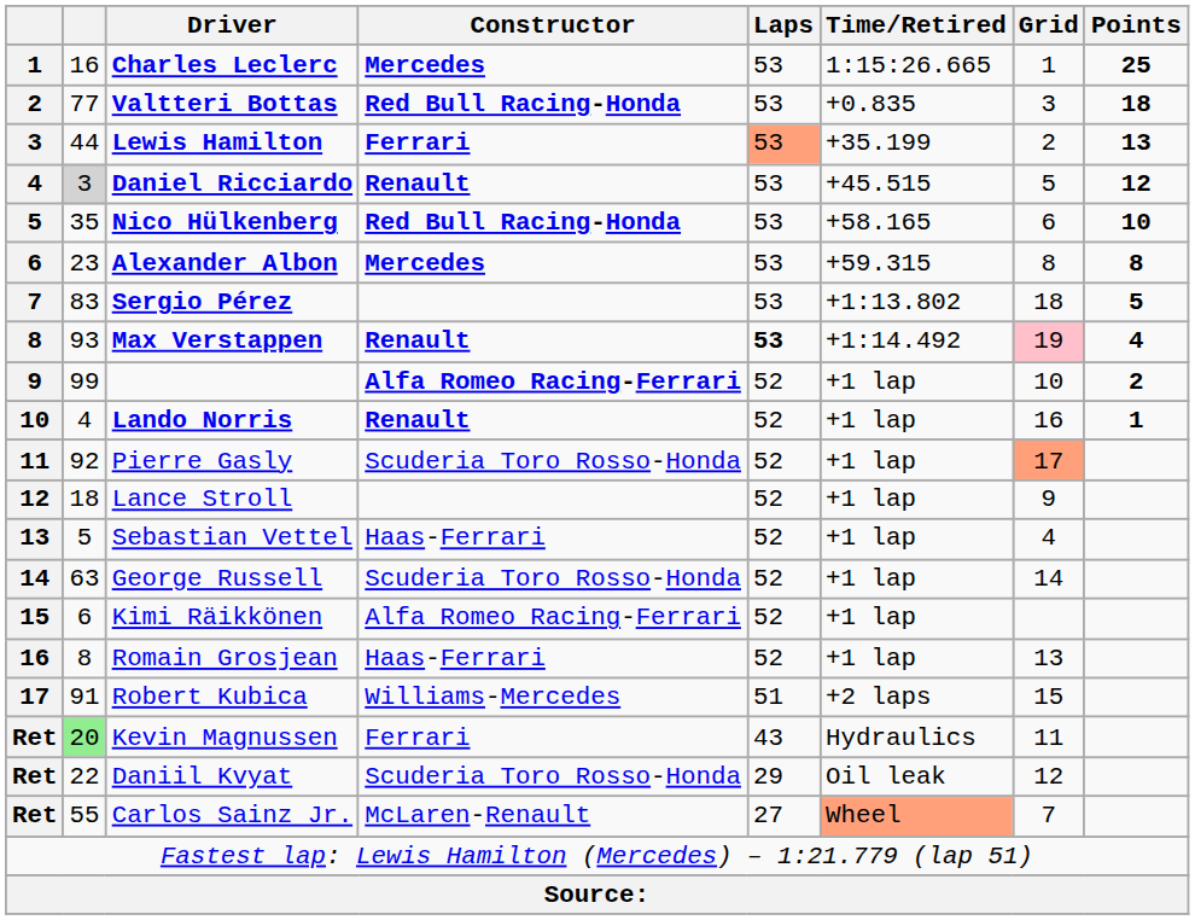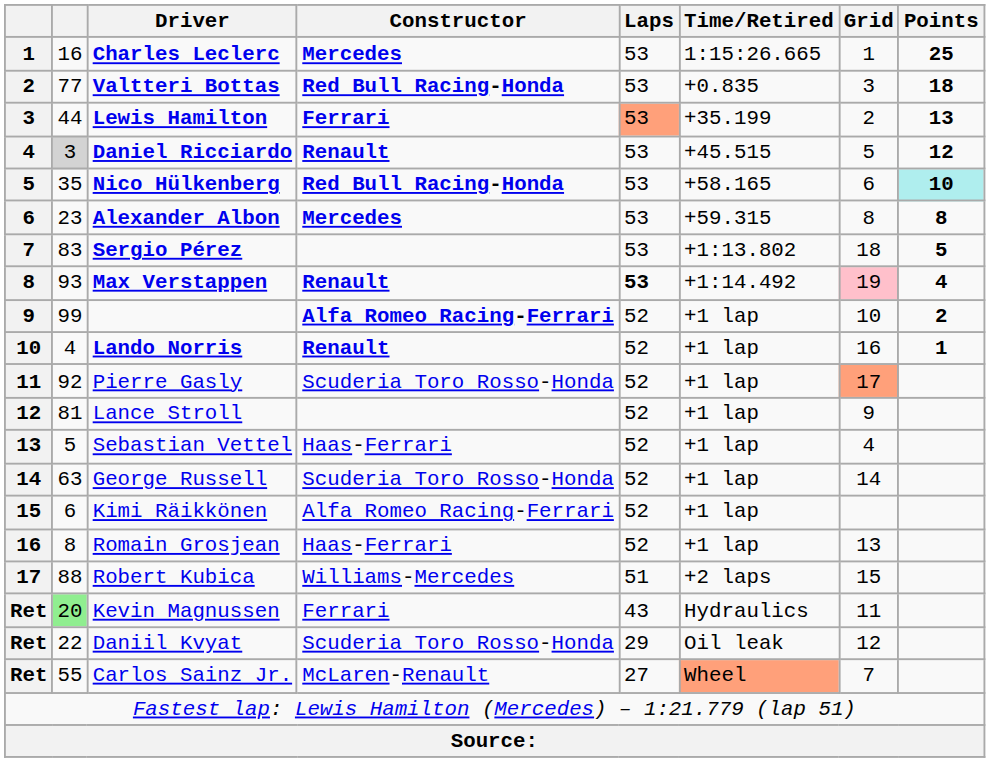 <table class="wikitable sortable" style="font-size: 85%;">
 <tr>
 <th></th>
 <th></th>
 <th>Driver</th>
 <th>Constructor</th>
 <th class="unsortable">Laps</th>
 <th class="unsortable">Time/Retired</th>
 <th>Grid</th>
 <th>Points</th>
 </tr>
 <tr>
 <th>1</th>
 <td align="center">16</td>
 <td data-sort-value="LEC"><strong> <a href='#'>Charles Leclerc</a></strong></td>
 <td><a href='#'><strong>Mercedes</strong></a></td>
 <td>53</td>
 <td>1:15:26.665</td>
 <td align="center">1</td>
 <td align="center"><strong>25</strong></td>
 </tr>
 <tr>
 <th>2</th>
 <td align="center">77</td>
 <td data-sort-value="BOT"><strong> <a href='#'>Valtteri Bottas</a></strong></td>
 <td><strong><a href='#'>Red Bull Racing</a>-<a href='#'>Honda</a></strong></td>
 <td>53</td>
 <td>+0.835</td>
 <td align="center">3</td>
 <td align="center"><strong>18</strong></td>
 </tr>
 <tr>
 <th>3</th>
 <td align="center">44</td>
 <td data-sort-value="HAM"><strong> <a href='#'>Lewis Hamilton</a></strong></td>
 <td><a href='#'><strong>Ferrari</strong></a></td>
 <td style="background: lightsalmon;">53</td>
 <td>+35.199</td>
 <td align="center">2</td>
 <td align="center"><strong>13</strong></td>
 </tr>
 <tr>
 <th>4</th>
 <td align="center" style="background: lightgrey;">3</td>
 <td data-sort-value="RIC"><strong> <a href='#'>Daniel Ricciardo</a></strong></td>
 <td><a href='#'><strong>Renault</strong></a></td>
 <td>53</td>
 <td>+45.515</td>
 <td align="center">5</td>
 <td align="center"><strong>12</strong></td>
 </tr>
 <tr>
 <th>5</th>
 <td align="center">35</td>
 <td data-sort-value="HUL"><strong> <a href='#'>Nico Hülkenberg</a></strong></td>
 <td><strong><a href='#'>Red Bull Racing</a>-<a href='#'>Honda</a></strong></td>
 <td>53</td>
 <td>+58.165</td>
 <td align="center">6</td>
-<td align="center"><strong>10</strong></td>
+<td align="center" style="background: paleturquoise;"><strong>10</strong></td>
 </tr>
 <tr>
 <th>6</th>
 <td align="center">23</td>
 <td data-sort-value="ALB"><strong> <a href='#'>Alexander Albon</a></strong></td>
 <td><a href='#'><strong>Mercedes</strong></a></td>
 <td>53</td>
 <td>+59.315</td>
 <td align="center">8</td>
 <td align="center"><strong>8</strong></td>
 </tr>
 <tr>
 <th>7</th>
 <td align="center">83</td>
 <td data-sort-value="PER"><strong> <a href='#'>Sergio Pérez</a></strong></td>
 <td><strong></strong></td>
 <td>53</td>
 <td>+1:13.802</td>
 <td align="center">18</td>
 <td align="center"><strong>5</strong></td>
 </tr>
 <tr>
 <th>8</th>
 <td align="center">93</td>
 <td data-sort-value="VER"> <strong><a href='#'>Max Verstappen</a></strong></td>
 <td><a href='#'><strong>Renault</strong></a></td>
 <td><strong>53</strong></td>
 <td>+1:14.492</td>
 <td align="center" style="background: pink;">19</td>
 <td align="center"><strong>4</strong></td>
 </tr>
 <tr>
 <th>9</th>
 <td align="center">99</td>
 <td data-sort-value="GIO"><strong></strong></td>
 <td><strong><a href='#'>Alfa Romeo Racing</a>-<a href='#'>Ferrari</a></strong></td>
 <td>52</td>
 <td>+1 lap</td>
 <td align="center">10</td>
 <td align="center"><strong>2</strong></td>
 </tr>
 <tr>
 <th>10</th>
 <td align="center">4</td>
 <td data-sort-value="NOR"> <strong><a href='#'>Lando Norris</a></strong></td>
 <td><a href='#'><strong>Renault</strong></a></td>
 <td>52</td>
 <td>+1 lap</td>
 <td align="center">16</td>
 <td align="center"><strong>1</strong></td>
 </tr>
 <tr>
 <th>11</th>
 <td align="center">92</td>
 <td data-sort-value="GAS"> <a href='#'>Pierre Gasly</a></td>
 <td><a href='#'>Scuderia Toro Rosso</a>-<a href='#'>Honda</a></td>
 <td>52</td>
 <td>+1 lap</td>
 <td align="center" style="background: lightsalmon;">17</td>
 <td></td>
 </tr>
 <tr>
 <th>12</th>
-<td align="center">18</td>
+<td align="center">81</td>
 <td data-sort-value="STR"> <a href='#'>Lance Stroll</a></td>
 <td></td>
 <td>52</td>
 <td>+1 lap</td>
 <td align="center">9</td>
 <td></td>
 </tr>
 <tr>
 <th>13</th>
 <td align="center">5</td>
 <td data-sort-value="VET"> <a href='#'>Sebastian Vettel</a></td>
 <td><a href='#'>Haas</a>-<a href='#'>Ferrari</a></td>
 <td>52</td>
 <td>+1 lap</td>
 <td align="center">4</td>
 <td></td>
 </tr>
 <tr>
 <th>14</th>
 <td align="center">63</td>
 <td data-sort-value="RUS"> <a href='#'>George Russell</a></td>
 <td><a href='#'>Scuderia Toro Rosso</a>-<a href='#'>Honda</a></td>
 <td>52</td>
 <td>+1 lap</td>
 <td align="center">14</td>
 <td></td>
 </tr>
 <tr>
 <th>15</th>
 <td align="center">6</td>
 <td data-sort-value="RAI"> <a href='#'>Kimi Räikkönen</a></td>
 <td><a href='#'>Alfa Romeo Racing</a>-<a href='#'>Ferrari</a></td>
 <td>52</td>
 <td>+1 lap</td>
 <td align="center" data-sort-value="20"></td>
 <td></td>
 </tr>
 <tr>
 <th>16</th>
 <td align="center">8</td>
 <td data-sort-value="GRO"> <a href='#'>Romain Grosjean</a></td>
 <td><a href='#'>Haas</a>-<a href='#'>Ferrari</a></td>
 <td>52</td>
 <td>+1 lap</td>
 <td align="center">13</td>
 <td></td>
 </tr>
 <tr>
 <th>17</th>
-<td align="center">91</td>
+<td align="center">88</td>
 <td data-sort-value="KUB"> <a href='#'>Robert Kubica</a></td>
 <td><a href='#'>Williams</a>-<a href='#'>Mercedes</a></td>
 <td>51</td>
 <td>+2 laps</td>
 <td align="center">15</td>
 <td></td>
 </tr>
 <tr>
 <th data-sort-value="18">Ret</th>
 <td align="center" style="background: lightgreen;">20</td>
 <td data-sort-value="MAG"> <a href='#'>Kevin Magnussen</a></td>
 <td><a href='#'>Ferrari</a></td>
 <td>43</td>
 <td>Hydraulics</td>
 <td align="center">11</td>
 <td></td>
 </tr>
 <tr>
 <th data-sort-value="19">Ret</th>
 <td align="center">22</td>
 <td data-sort-value="KVY"> <a href='#'>Daniil Kvyat</a></td>
 <td><a href='#'>Scuderia Toro Rosso</a>-<a href='#'>Honda</a></td>
 <td>29</td>
 <td>Oil leak</td>
 <td align="center">12</td>
 <td></td>
 </tr>
 <tr>
 <th data-sort-value="20">Ret</th>
 <td align="center">55</td>
 <td data-sort-value="SAI"> <a href='#'>Carlos Sainz Jr.</a></td>
 <td><a href='#'>McLaren</a>-<a href='#'>Renault</a></td>
 <td>27</td>
 <td style="background: lightsalmon;">Wheel</td>
 <td align="center">7</td>
 <td></td>
 </tr>
 <tr class="sortbottom">
 <td colspan="8" align="center"><em><a href='#'>Fastest lap</a>:  <a href='#'>Lewis Hamilton</a> (<a href='#'>Mercedes</a>) – 1:21.779 (lap 51)</em></td>
 </tr>
 <tr>
 <th colspan="8">Source:</th>
 </tr>
 </table>
